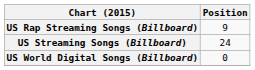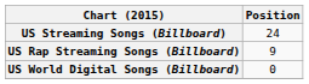 <table class="wikitable plainrowheaders sortable">
 <tr>
 <th scope="col">Chart (2015)</th>
 <th scope="col">Position</th>
 </tr>
 <tr>
+<th scope="row">US Streaming Songs (<em>Billboard</em>)</th>
+<td style="text-align:center;">24</td>
+</tr>
+<tr>
 <th scope="row">US Rap Streaming Songs (<em>Billboard</em>)</th>
 <td style="text-align:center;">9</td>
-</tr>
-<tr>
-<th scope="row">US Streaming Songs (<em>Billboard</em>)</th>
-<td style="text-align:center;">24</td>
 </tr>
 <tr>
 <th scope="row">US World Digital Songs (<em>Billboard</em>)</th>
 <td style="text-align:center;">0</td>
 </tr>
 <tr>
 </tr>
 </table>
